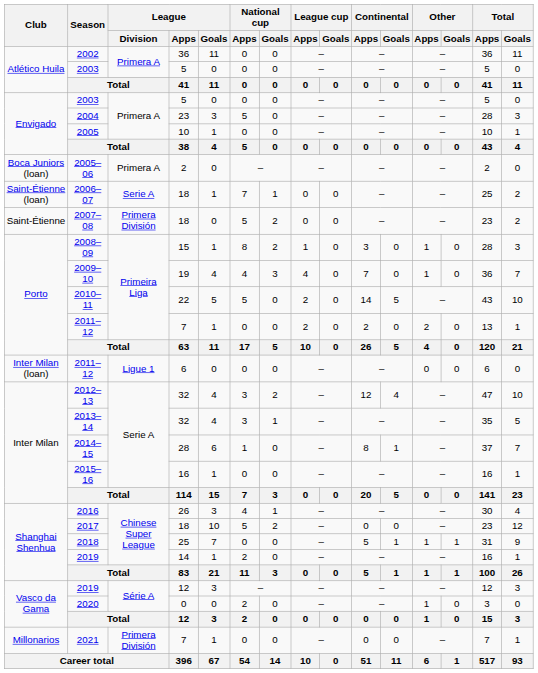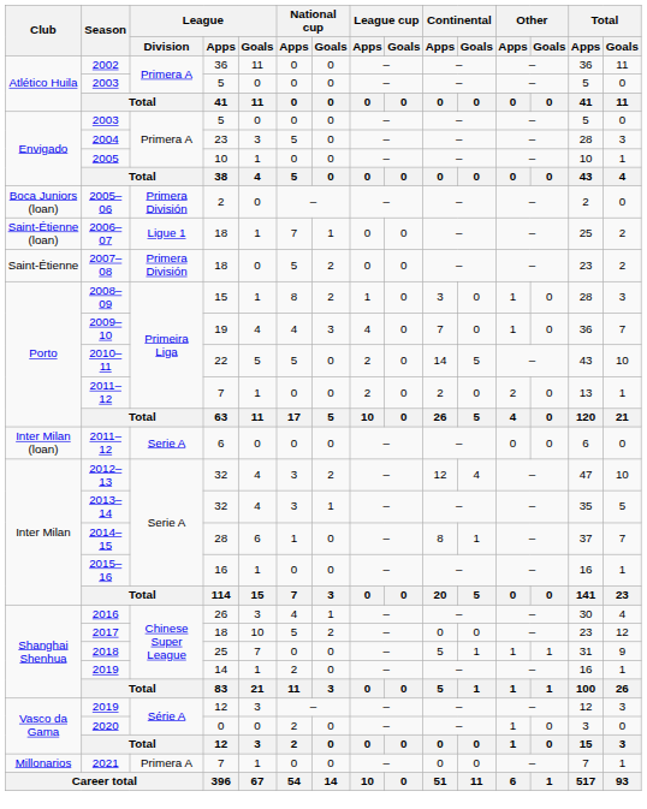 <table class="wikitable" style="text-align:center">
 <tr>
 <th rowspan="2">Club</th>
 <th rowspan="2">Season</th>
 <th colspan="3">League</th>
 <th colspan="2">National cup</th>
 <th colspan="2">League cup</th>
 <th colspan="2">Continental</th>
 <th colspan="2">Other</th>
 <th colspan="2">Total</th>
 </tr>
 <tr>
 <th>Division</th>
 <th>Apps</th>
 <th>Goals</th>
 <th>Apps</th>
 <th>Goals</th>
 <th>Apps</th>
 <th>Goals</th>
 <th>Apps</th>
 <th>Goals</th>
 <th>Apps</th>
 <th>Goals</th>
 <th>Apps</th>
 <th>Goals</th>
 </tr>
 <tr>
 <td rowspan="3"><a href='#'>Atlético Huila</a></td>
 <td><a href='#'>2002</a></td>
 <td rowspan="2"><a href='#'>Primera A</a></td>
 <td>36</td>
 <td>11</td>
 <td>0</td>
 <td>0</td>
 <td colspan="2">–</td>
 <td colspan="2">–</td>
 <td colspan="2">–</td>
 <td>36</td>
 <td>11</td>
 </tr>
 <tr>
 <td><a href='#'>2003</a></td>
 <td>5</td>
 <td>0</td>
 <td>0</td>
 <td>0</td>
 <td colspan="2">–</td>
 <td colspan="2">–</td>
 <td colspan="2">–</td>
 <td>5</td>
 <td>0</td>
 </tr>
 <tr>
 <th colspan="2">Total</th>
 <th>41</th>
 <th>11</th>
 <th>0</th>
 <th>0</th>
 <th>0</th>
 <th>0</th>
 <th>0</th>
 <th>0</th>
 <th>0</th>
 <th>0</th>
 <th>41</th>
 <th>11</th>
 </tr>
 <tr>
 <td rowspan="4"><a href='#'>Envigado</a></td>
 <td><a href='#'>2003</a></td>
 <td rowspan="3">Primera A</td>
 <td>5</td>
 <td>0</td>
 <td>0</td>
 <td>0</td>
 <td colspan="2">–</td>
 <td colspan="2">–</td>
 <td colspan="2">–</td>
 <td>5</td>
 <td>0</td>
 </tr>
 <tr>
 <td><a href='#'>2004</a></td>
 <td>23</td>
 <td>3</td>
 <td>5</td>
 <td>0</td>
 <td colspan="2">–</td>
 <td colspan="2">–</td>
 <td colspan="2">–</td>
 <td>28</td>
 <td>3</td>
 </tr>
 <tr>
 <td><a href='#'>2005</a></td>
 <td>10</td>
 <td>1</td>
 <td>0</td>
 <td>0</td>
 <td colspan="2">–</td>
 <td colspan="2">–</td>
 <td colspan="2">–</td>
 <td>10</td>
 <td>1</td>
 </tr>
 <tr>
 <th colspan="2">Total</th>
 <th>38</th>
 <th>4</th>
 <th>5</th>
 <th>0</th>
 <th>0</th>
 <th>0</th>
 <th>0</th>
 <th>0</th>
 <th>0</th>
 <th>0</th>
 <th>43</th>
 <th>4</th>
 </tr>
 <tr>
 <td><a href='#'>Boca Juniors</a> (loan)</td>
 <td><a href='#'>2005–06</a></td>
-<td>Primera A</td>
+<td><a href='#'>Primera División</a></td>
 <td>2</td>
 <td>0</td>
 <td colspan="2">–</td>
 <td colspan="2">–</td>
 <td colspan="2">–</td>
 <td colspan="2">–</td>
 <td>2</td>
 <td>0</td>
 </tr>
 <tr>
 <td><a href='#'>Saint-Étienne</a> (loan)</td>
 <td><a href='#'>2006–07</a></td>
-<td><a href='#'>Serie A</a></td>
+<td><a href='#'>Ligue 1</a></td>
 <td>18</td>
 <td>1</td>
 <td>7</td>
 <td>1</td>
 <td>0</td>
 <td>0</td>
 <td colspan="2">–</td>
 <td colspan="2">–</td>
 <td>25</td>
 <td>2</td>
 </tr>
 <tr>
 <td>Saint-Étienne</td>
 <td><a href='#'>2007–08</a></td>
 <td><a href='#'>Primera División</a></td>
 <td>18</td>
 <td>0</td>
 <td>5</td>
 <td>2</td>
 <td>0</td>
 <td>0</td>
 <td colspan="2">–</td>
 <td colspan="2">–</td>
 <td>23</td>
 <td>2</td>
 </tr>
 <tr>
 <td rowspan="5"><a href='#'>Porto</a></td>
 <td><a href='#'>2008–09</a></td>
 <td rowspan="4"><a href='#'>Primeira Liga</a></td>
 <td>15</td>
 <td>1</td>
 <td>8</td>
 <td>2</td>
 <td>1</td>
 <td>0</td>
 <td>3</td>
 <td>0</td>
 <td>1</td>
 <td>0</td>
 <td>28</td>
 <td>3</td>
 </tr>
 <tr>
 <td><a href='#'>2009–10</a></td>
 <td>19</td>
 <td>4</td>
 <td>4</td>
 <td>3</td>
 <td>4</td>
 <td>0</td>
 <td>7</td>
 <td>0</td>
 <td>1</td>
 <td>0</td>
 <td>36</td>
 <td>7</td>
 </tr>
 <tr>
 <td><a href='#'>2010–11</a></td>
 <td>22</td>
 <td>5</td>
 <td>5</td>
 <td>0</td>
 <td>2</td>
 <td>0</td>
 <td>14</td>
 <td>5</td>
 <td colspan="2">–</td>
 <td>43</td>
 <td>10</td>
 </tr>
 <tr>
 <td><a href='#'>2011–12</a></td>
 <td>7</td>
 <td>1</td>
 <td>0</td>
 <td>0</td>
 <td>2</td>
 <td>0</td>
 <td>2</td>
 <td>0</td>
 <td>2</td>
 <td>0</td>
 <td>13</td>
 <td>1</td>
 </tr>
 <tr>
 <th colspan="2">Total</th>
 <th>63</th>
 <th>11</th>
 <th>17</th>
 <th>5</th>
 <th>10</th>
 <th>0</th>
 <th>26</th>
 <th>5</th>
 <th>4</th>
 <th>0</th>
 <th>120</th>
 <th>21</th>
 </tr>
 <tr>
 <td><a href='#'>Inter Milan</a> (loan)</td>
 <td><a href='#'>2011–12</a></td>
-<td><a href='#'>Ligue 1</a></td>
+<td><a href='#'>Serie A</a></td>
 <td>6</td>
 <td>0</td>
 <td>0</td>
 <td>0</td>
 <td colspan="2">–</td>
 <td colspan="2">–</td>
 <td>0</td>
 <td>0</td>
 <td>6</td>
 <td>0</td>
 </tr>
 <tr>
 <td rowspan="5">Inter Milan</td>
 <td><a href='#'>2012–13</a></td>
 <td rowspan="4">Serie A</td>
 <td>32</td>
 <td>4</td>
 <td>3</td>
 <td>2</td>
 <td colspan="2">–</td>
 <td>12</td>
 <td>4</td>
 <td colspan="2">–</td>
 <td>47</td>
 <td>10</td>
 </tr>
 <tr>
 <td><a href='#'>2013–14</a></td>
 <td>32</td>
 <td>4</td>
 <td>3</td>
 <td>1</td>
 <td colspan="2">–</td>
 <td colspan="2">–</td>
 <td colspan="2">–</td>
 <td>35</td>
 <td>5</td>
 </tr>
 <tr>
 <td><a href='#'>2014–15</a></td>
 <td>28</td>
 <td>6</td>
 <td>1</td>
 <td>0</td>
 <td colspan="2">–</td>
 <td>8</td>
 <td>1</td>
 <td colspan="2">–</td>
 <td>37</td>
 <td>7</td>
 </tr>
 <tr>
 <td><a href='#'>2015–16</a></td>
 <td>16</td>
 <td>1</td>
 <td>0</td>
 <td>0</td>
 <td colspan="2">–</td>
 <td colspan="2">–</td>
 <td colspan="2">–</td>
 <td>16</td>
 <td>1</td>
 </tr>
 <tr>
 <th colspan="2">Total</th>
 <th>114</th>
 <th>15</th>
 <th>7</th>
 <th>3</th>
 <th>0</th>
 <th>0</th>
 <th>20</th>
 <th>5</th>
 <th>0</th>
 <th>0</th>
 <th>141</th>
 <th>23</th>
 </tr>
 <tr>
 <td rowspan="5"><a href='#'>Shanghai Shenhua</a></td>
 <td><a href='#'>2016</a></td>
 <td rowspan="4"><a href='#'>Chinese Super League</a></td>
 <td>26</td>
 <td>3</td>
 <td>4</td>
 <td>1</td>
 <td colspan="2">–</td>
 <td colspan="2">–</td>
 <td colspan="2">–</td>
 <td>30</td>
 <td>4</td>
 </tr>
 <tr>
 <td><a href='#'>2017</a></td>
 <td>18</td>
 <td>10</td>
 <td>5</td>
 <td>2</td>
 <td colspan="2">–</td>
 <td>0</td>
 <td>0</td>
 <td colspan="2">–</td>
 <td>23</td>
 <td>12</td>
 </tr>
 <tr>
 <td><a href='#'>2018</a></td>
 <td>25</td>
 <td>7</td>
 <td>0</td>
 <td>0</td>
 <td colspan="2">–</td>
 <td>5</td>
 <td>1</td>
 <td>1</td>
 <td>1</td>
 <td>31</td>
 <td>9</td>
 </tr>
 <tr>
 <td><a href='#'>2019</a></td>
 <td>14</td>
 <td>1</td>
 <td>2</td>
 <td>0</td>
 <td colspan="2">–</td>
 <td colspan="2">–</td>
 <td colspan="2">–</td>
 <td>16</td>
 <td>1</td>
 </tr>
 <tr>
 <th colspan="2">Total</th>
 <th>83</th>
 <th>21</th>
 <th>11</th>
 <th>3</th>
 <th>0</th>
 <th>0</th>
 <th>5</th>
 <th>1</th>
 <th>1</th>
 <th>1</th>
 <th>100</th>
 <th>26</th>
 </tr>
 <tr>
 <td rowspan="3"><a href='#'>Vasco da Gama</a></td>
 <td><a href='#'>2019</a></td>
 <td rowspan="2"><a href='#'>Série A</a></td>
 <td>12</td>
 <td>3</td>
 <td colspan="2">–</td>
 <td colspan="2">–</td>
 <td colspan="2">–</td>
 <td colspan="2">–</td>
 <td>12</td>
 <td>3</td>
 </tr>
 <tr>
 <td><a href='#'>2020</a></td>
 <td>0</td>
 <td>0</td>
 <td>2</td>
 <td>0</td>
 <td colspan="2">–</td>
 <td colspan="2">–</td>
 <td>1</td>
 <td>0</td>
 <td>3</td>
 <td>0</td>
 </tr>
 <tr>
 <th colspan="2">Total</th>
 <th>12</th>
 <th>3</th>
 <th>2</th>
 <th>0</th>
 <th>0</th>
 <th>0</th>
 <th>0</th>
 <th>0</th>
 <th>1</th>
 <th>0</th>
 <th>15</th>
 <th>3</th>
 </tr>
 <tr>
 <td><a href='#'>Millonarios</a></td>
 <td><a href='#'>2021</a></td>
-<td><a href='#'>Primera División</a></td>
+<td>Primera A</td>
 <td>7</td>
 <td>1</td>
 <td>0</td>
 <td>0</td>
 <td colspan="2">–</td>
 <td>0</td>
 <td>0</td>
 <td colspan="2">–</td>
 <td>7</td>
 <td>1</td>
 </tr>
 <tr>
 <th colspan="3">Career total</th>
 <th>396</th>
 <th>67</th>
 <th>54</th>
 <th>14</th>
 <th>10</th>
 <th>0</th>
 <th>51</th>
 <th>11</th>
 <th>6</th>
 <th>1</th>
 <th>517</th>
 <th>93</th>
 </tr>
 </table>
